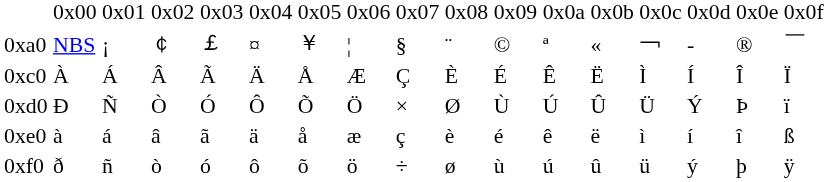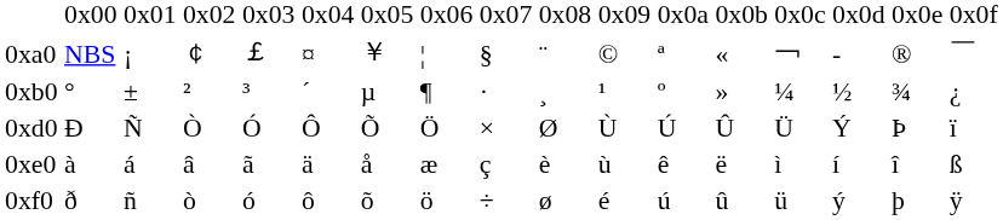 <table>
 <tr>
 <td></td>
 <td>0x00</td>
 <td>0x01</td>
 <td>0x02</td>
 <td>0x03</td>
 <td>0x04</td>
 <td>0x05</td>
 <td>0x06</td>
 <td>0x07</td>
 <td>0x08</td>
 <td>0x09</td>
 <td>0x0a</td>
 <td>0x0b</td>
 <td>0x0c</td>
 <td>0x0d</td>
 <td>0x0e</td>
 <td>0x0f</td>
 </tr>
 <tr>
 <td>0xa0</td>
 <td><a href='#'>NBS</a></td>
 <td>¡</td>
 <td>￠</td>
 <td>￡</td>
 <td>¤</td>
 <td>￥</td>
 <td>¦</td>
 <td>§</td>
 <td>¨</td>
 <td>©</td>
 <td>ª</td>
 <td>«</td>
 <td>￢</td>
 <td>-</td>
 <td>®</td>
 <td>￣</td>
 </tr>
 <tr>
-<td>0xc0</td>
-<td>À</td>
-<td>Á</td>
-<td>Â</td>
-<td>Ã</td>
-<td>Ä</td>
-<td>Å</td>
-<td>Æ</td>
-<td>Ç</td>
-<td>È</td>
-<td>É</td>
-<td>Ê</td>
-<td>Ë</td>
-<td>Ì</td>
-<td>Í</td>
-<td>Î</td>
-<td>Ï</td>
+<td>0xb0</td>
+<td>°</td>
+<td>±</td>
+<td>²</td>
+<td>³</td>
+<td>´</td>
+<td>µ</td>
+<td>¶</td>
+<td>·</td>
+<td>¸</td>
+<td>¹</td>
+<td>º</td>
+<td>»</td>
+<td>¼</td>
+<td>½</td>
+<td>¾</td>
+<td>¿</td>
 </tr>
 <tr>
 <td>0xd0</td>
 <td>Ð</td>
 <td>Ñ</td>
 <td>Ò</td>
 <td>Ó</td>
 <td>Ô</td>
 <td>Õ</td>
 <td>Ö</td>
 <td>×</td>
 <td>Ø</td>
 <td>Ù</td>
 <td>Ú</td>
 <td>Û</td>
 <td>Ü</td>
 <td>Ý</td>
 <td>Þ</td>
 <td>ï</td>
 </tr>
 <tr>
 <td>0xe0</td>
 <td>à</td>
 <td>á</td>
 <td>â</td>
 <td>ã</td>
 <td>ä</td>
 <td>å</td>
 <td>æ</td>
 <td>ç</td>
 <td>è</td>
-<td>é</td>
+<td>ù</td>
 <td>ê</td>
 <td>ë</td>
 <td>ì</td>
 <td>í</td>
 <td>î</td>
 <td>ß</td>
 </tr>
 <tr>
 <td>0xf0</td>
 <td>ð</td>
 <td>ñ</td>
 <td>ò</td>
 <td>ó</td>
 <td>ô</td>
 <td>õ</td>
 <td>ö</td>
 <td>÷</td>
 <td>ø</td>
-<td>ù</td>
+<td>é</td>
 <td>ú</td>
 <td>û</td>
 <td>ü</td>
 <td>ý</td>
 <td>þ</td>
 <td>ÿ</td>
 </tr>
 </table>
